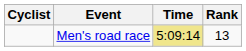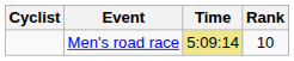 <table class="wikitable sortable" style="text-align:center">
 <tr>
 <th>Cyclist</th>
 <th>Event</th>
 <th>Time</th>
 <th>Rank</th>
 </tr>
 <tr>
 <td align=left></td>
 <td align=left rowspan=4><a href='#'>Men's road race</a></td>
 <td style="background: khaki;">5:09:14</td>
-<td>13</td>
+<td>10</td>
 </tr>
 </table>
